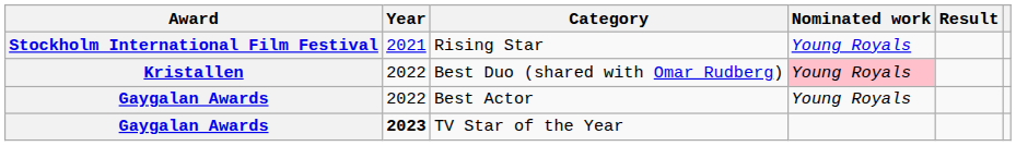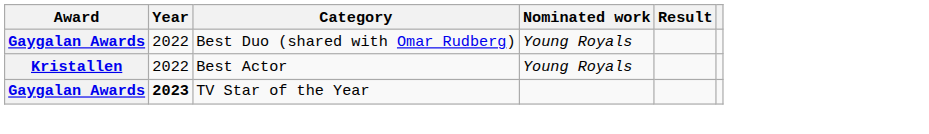 <table class="wikitable plainrowheaders">
 <tr>
 <th scope="col">Award</th>
 <th scope="col">Year</th>
 <th scope="col">Category</th>
 <th scope="col">Nominated work</th>
 <th scope="col">Result</th>
 <th scope="col"></th>
 </tr>
 <tr>
-<th scope="row"><a href='#'>Stockholm International Film Festival</a></th>
-<td><a href='#'>2021</a></td>
-<td>Rising Star</td>
-<td><em><a href='#'>Young Royals</a></em></td>
+<th scope="row"><a href='#'>Gaygalan Awards</a></th>
+<td>2022</td>
+<td>Best Duo (shared with <a href='#'>Omar Rudberg</a>)</td>
+<td><em>Young Royals</em></td>
 <td></td>
 <td style="text-align:center"></td>
 </tr>
 <tr>
 <th scope="row"><a href='#'>Kristallen</a></th>
-<td>2022</td>
-<td>Best Duo (shared with <a href='#'>Omar Rudberg</a>)</td>
-<td style="background: pink;"><em>Young Royals</em></td>
-<td></td>
-<td style="text-align:center"></td>
-</tr>
-<tr>
-<th scope="row"><a href='#'>Gaygalan Awards</a></th>
 <td>2022</td>
 <td>Best Actor</td>
 <td><em>Young Royals</em></td>
 <td></td>
 <td style="text-align:center"></td>
 </tr>
 <tr>
 <th scope="row"><a href='#'>Gaygalan Awards</a></th>
 <td><strong>2023</strong></td>
 <td>TV Star of the Year</td>
 <td></td>
 <td></td>
 <td style="text-align:center"></td>
 </tr>
 </table>
